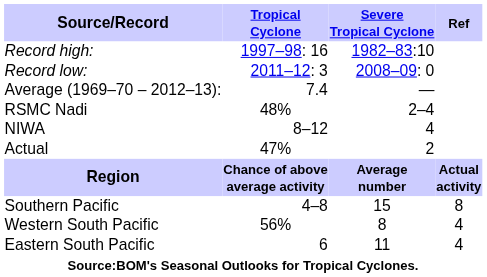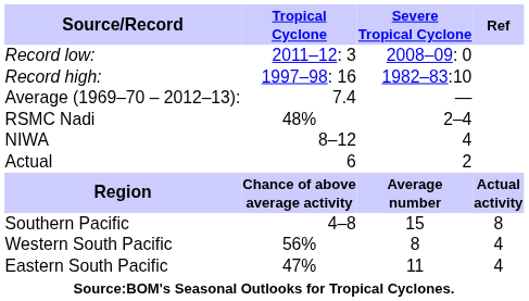 <table class="toccolours" cellspacing="0" style="float:right; margin-left:1em;">
 <tr style="background:#ccccff">
 <th>Source/Record</th>
 <th><small><a href='#'>Tropical<br>Cyclone</a></small></th>
 <th><small><a href='#'>Severe<br>Tropical Cyclone</a></small></th>
 <th align="center"><small>Ref</small></th>
 </tr>
 <tr>
+<td><em>Record low:</em></td>
+<td align="right"><a href='#'>2011–12</a>: 3</td>
+<td align="right"><a href='#'>2008–09</a>: 0</td>
+<td align="right"></td>
+</tr>
+<tr>
 <td><em>Record high:</em></td>
 <td align="right"><a href='#'>1997–98</a>: 16</td>
 <td align="right"><a href='#'>1982–83</a>:10</td>
-<td align="right"></td>
-</tr>
-<tr>
-<td><em>Record low:</em></td>
-<td align="right"><a href='#'>2011–12</a>: 3</td>
-<td align="right"><a href='#'>2008–09</a>: 0</td>
 <td align="right"></td>
 </tr>
 <tr>
 <td>Average (1969–70 – 2012–13):</td>
 <td align="right">7.4</td>
 <td align="right">—</td>
 <td align="right"></td>
 </tr>
 <tr>
 <td>RSMC Nadi</td>
 <td align="center">48%</td>
 <td align="right">2–4</td>
 <td align="right"></td>
 </tr>
 <tr>
 <td>NIWA</td>
 <td align="right">8–12</td>
 <td align="right">4</td>
 <td align="right"></td>
 </tr>
 <tr>
 <td>Actual</td>
-<td align="center">47%</td>
+<td align="right">6</td>
 <td align="right">2</td>
 <td></td>
 </tr>
 <tr style="background:#ccccff">
 <th align="center">Region</th>
 <th align="center"><small>Chance of above<br>average activity</small></th>
 <th align="center"><small>Average<br>number</small></th>
 <th align="center"><small>Actual<br>activity</small></th>
 </tr>
 <tr>
 <td>Southern Pacific</td>
 <td align="right">4–8</td>
 <td align="center">15</td>
 <td align="center">8</td>
 </tr>
 <tr>
 <td>Western South Pacific</td>
 <td align="center">56%</td>
 <td align="center">8</td>
 <td align="center">4</td>
 </tr>
 <tr>
 <td>Eastern South Pacific</td>
-<td align="right">6</td>
+<td align="center">47%</td>
 <td align="center">11</td>
 <td align="center">4</td>
 </tr>
 <tr>
 <th colspan="4"><small>Source:BOM's Seasonal Outlooks for Tropical Cyclones.</small></th>
 </tr>
 </table>
